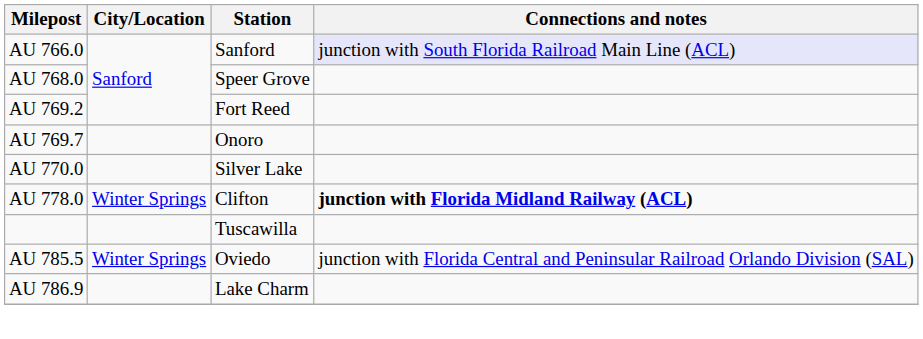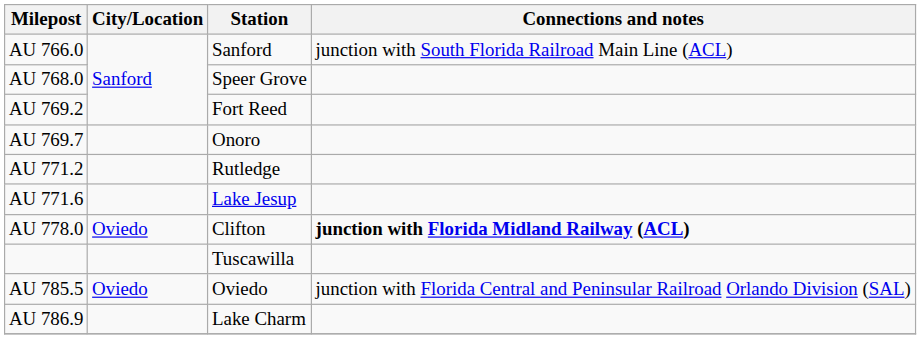 <table class="wikitable">
 <tr>
 <th>Milepost</th>
 <th>City/Location</th>
 <th>Station</th>
 <th>Connections and notes</th>
 </tr>
 <tr>
 <td>AU 766.0</td>
 <td ! rowspan="3"><a href='#'>Sanford</a></td>
 <td>Sanford</td>
-<td style="background: lavender;">junction with <a href='#'>South Florida Railroad</a> Main Line (<a href='#'>ACL</a>)</td>
+<td>junction with <a href='#'>South Florida Railroad</a> Main Line (<a href='#'>ACL</a>)</td>
 </tr>
 <tr>
 <td>AU 768.0</td>
 <td>Speer Grove</td>
 <td></td>
 </tr>
 <tr>
 <td>AU 769.2</td>
 <td>Fort Reed</td>
 <td></td>
 </tr>
 <tr>
 <td>AU 769.7</td>
 <td></td>
 <td>Onoro</td>
 <td></td>
 </tr>
 <tr>
-<td>AU 770.0</td>
+<td>AU 771.2</td>
 <td></td>
-<td>Silver Lake</td>
+<td>Rutledge</td>
+<td></td>
+</tr>
+<tr>
+<td>AU 771.6</td>
+<td></td>
+<td><a href='#'>Lake Jesup</a></td>
 <td></td>
 </tr>
 <tr>
 <td>AU 778.0</td>
-<td><a href='#'>Winter Springs</a></td>
+<td><a href='#'>Oviedo</a></td>
 <td>Clifton</td>
 <td><strong>junction with <a href='#'>Florida Midland Railway</a> (<a href='#'>ACL</a>)</strong></td>
 </tr>
 <tr>
 <td></td>
 <td></td>
 <td>Tuscawilla</td>
 <td></td>
 </tr>
 <tr>
 <td>AU 785.5</td>
-<td><a href='#'>Winter Springs</a></td>
+<td><a href='#'>Oviedo</a></td>
 <td>Oviedo</td>
 <td>junction with <a href='#'>Florida Central and Peninsular Railroad</a> <a href='#'>Orlando Division</a> (<a href='#'>SAL</a>)</td>
 </tr>
 <tr>
 <td>AU 786.9</td>
 <td></td>
 <td>Lake Charm</td>
 <td></td>
 </tr>
 <tr>
 </tr>
 </table>
